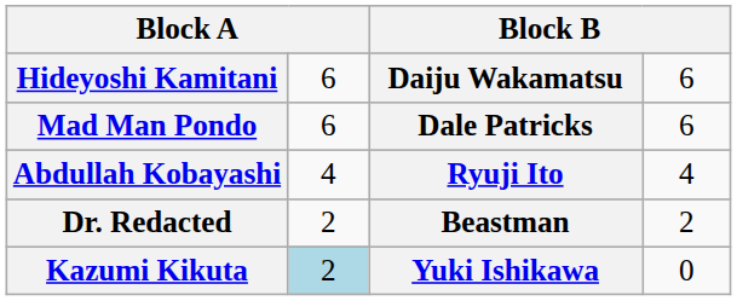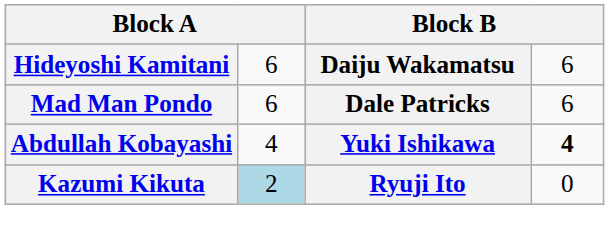 <table class="wikitable" style="margin: 1em auto 1em auto;text-align:center">
 <tr>
 <th colspan="2" style="width:50%">Block A</th>
 <th colspan="2" style="width:50%">Block B</th>
 </tr>
 <tr>
 <th><a href='#'>Hideyoshi Kamitani</a></th>
 <td style="width:35px">6</td>
 <th>Daiju Wakamatsu</th>
 <td style="width:35px">6</td>
 </tr>
 <tr>
 <th><a href='#'>Mad Man Pondo</a></th>
 <td>6</td>
 <th>Dale Patricks</th>
 <td>6</td>
 </tr>
 <tr>
 <th><a href='#'>Abdullah Kobayashi</a></th>
 <td>4</td>
-<th><a href='#'>Ryuji Ito</a></th>
-<td>4</td>
-</tr>
-<tr>
-<th>Dr. Redacted</th>
-<td>2</td>
-<th>Beastman</th>
-<td>2</td>
+<th><a href='#'>Yuki Ishikawa</a></th>
+<td><strong>4</strong></td>
 </tr>
 <tr>
 <th><a href='#'>Kazumi Kikuta</a></th>
 <td style="background: lightblue;">2</td>
-<th><a href='#'>Yuki Ishikawa</a></th>
+<th><a href='#'>Ryuji Ito</a></th>
 <td>0</td>
 </tr>
 </table>
